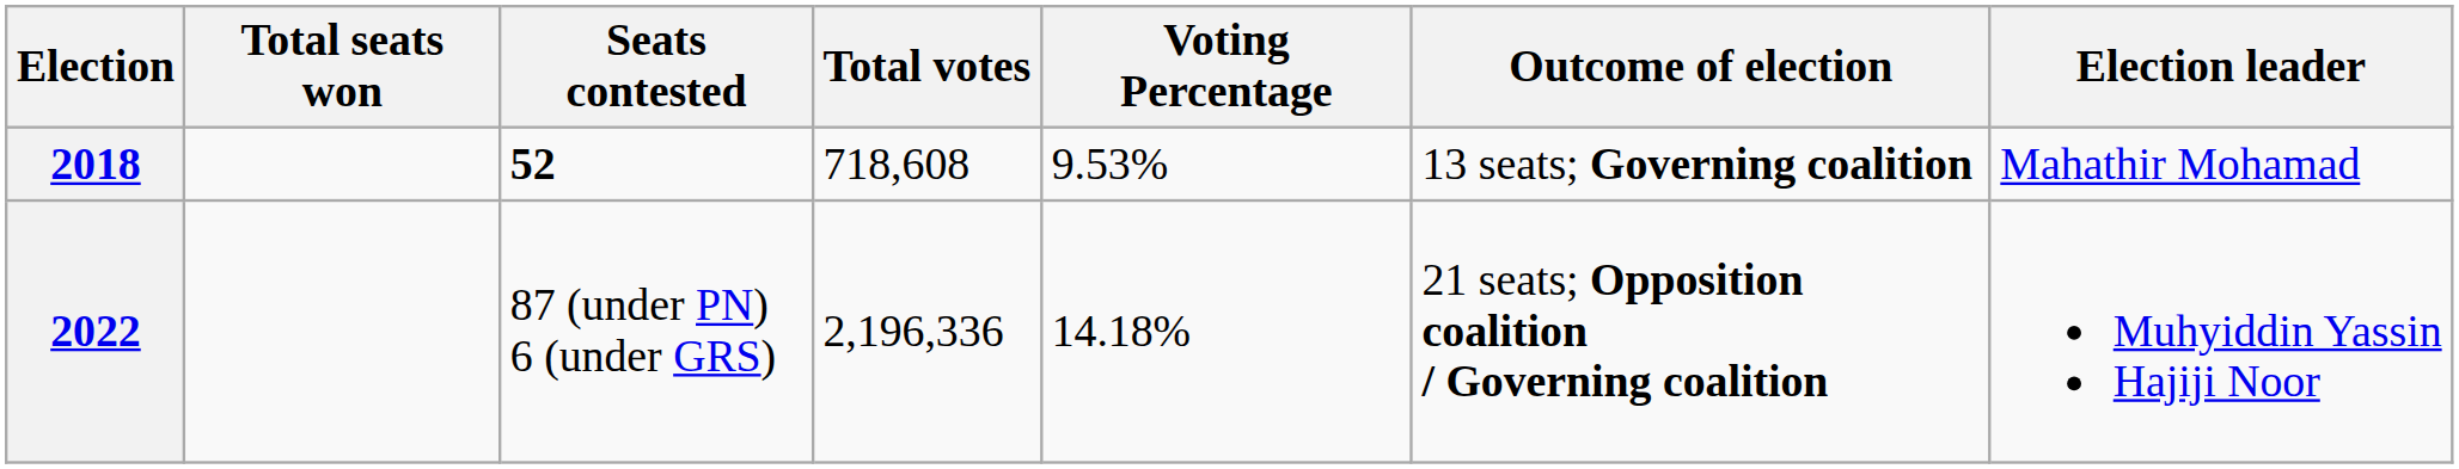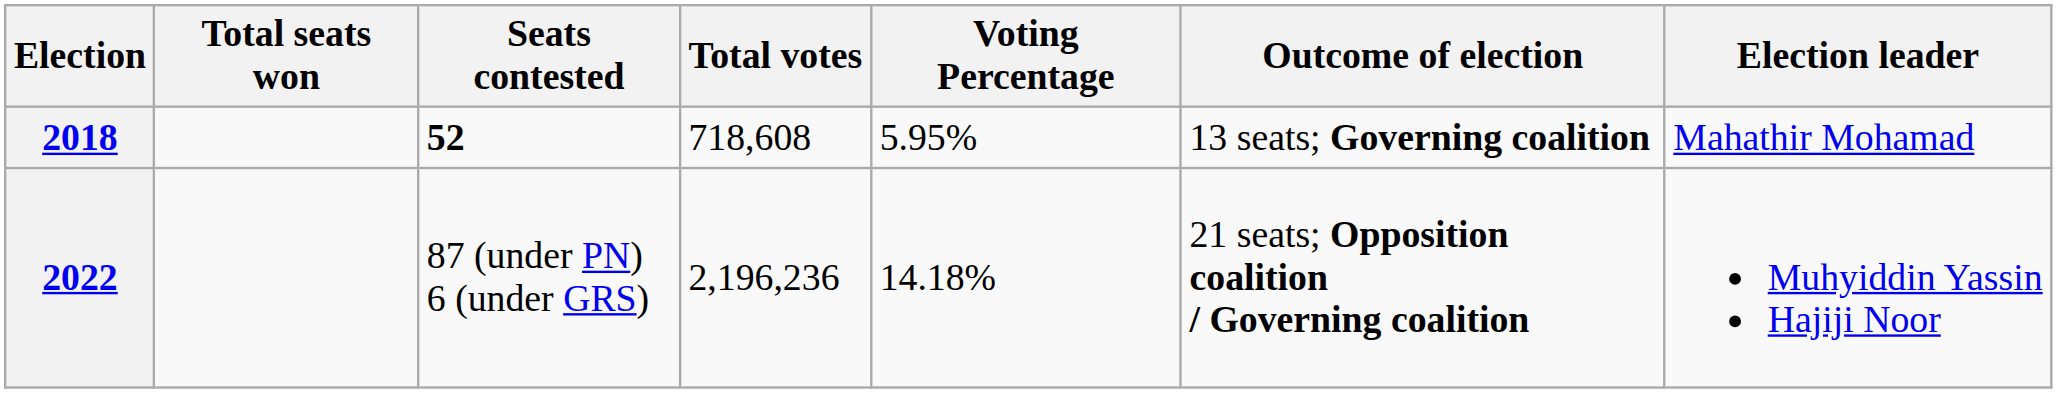 <table class="wikitable">
 <tr>
 <th>Election</th>
 <th>Total seats won</th>
 <th>Seats contested</th>
 <th>Total votes</th>
 <th>Voting Percentage</th>
 <th>Outcome of election</th>
 <th>Election leader</th>
 </tr>
 <tr>
 <th><a href='#'>2018</a></th>
 <td></td>
 <td><strong>52</strong></td>
 <td>718,608</td>
-<td>9.53%</td>
+<td>5.95%</td>
 <td>13 seats; <strong>Governing coalition</strong><br></td>
 <td><a href='#'>Mahathir Mohamad</a></td>
 </tr>
 <tr>
 <th><a href='#'>2022</a></th>
 <td></td>
 <td>87 (under <a href='#'>PN</a>) <br>6 (under <a href='#'>GRS</a>) </td>
-<td>2,196,336</td>
+<td>2,196,236</td>
 <td>14.18%</td>
 <td>21 seats; <strong>Opposition coalition</strong><br> <strong>/ Governing coalition</strong><br></td>
 <td><br><ul><li><a href='#'>Muhyiddin Yassin</a> </li><li><a href='#'>Hajiji Noor</a>  <br> </li></ul></td>
 </tr>
 </table>
